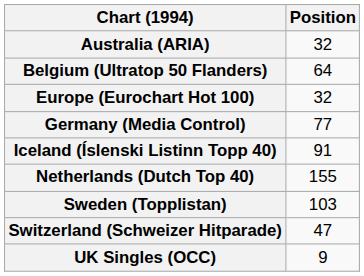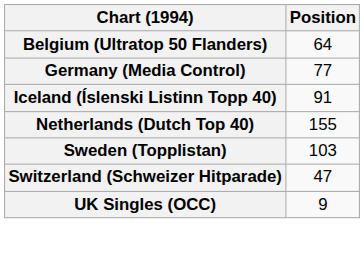 <table class="wikitable sortable plainrowheaders" style="text-align:center">
 <tr>
 <th scope="col">Chart (1994)</th>
 <th scope="col">Position</th>
 </tr>
 <tr>
-<th scope="row">Australia (ARIA)</th>
-<td>32</td>
-</tr>
-<tr>
 <th scope="row">Belgium (Ultratop 50 Flanders)</th>
 <td>64</td>
-</tr>
-<tr>
-<th scope="row">Europe (Eurochart Hot 100)</th>
-<td>32</td>
 </tr>
 <tr>
 <th scope="row">Germany (Media Control)</th>
 <td>77</td>
 </tr>
 <tr>
 <th scope="row">Iceland (Íslenski Listinn Topp 40)</th>
 <td>91</td>
 </tr>
 <tr>
 <th scope="row">Netherlands (Dutch Top 40)</th>
 <td>155</td>
 </tr>
 <tr>
 <th scope="row">Sweden (Topplistan)</th>
 <td>103</td>
 </tr>
 <tr>
 <th scope="row">Switzerland (Schweizer Hitparade)</th>
 <td>47</td>
 </tr>
 <tr>
 <th scope="row">UK Singles (OCC)</th>
 <td>9</td>
 </tr>
 </table>
